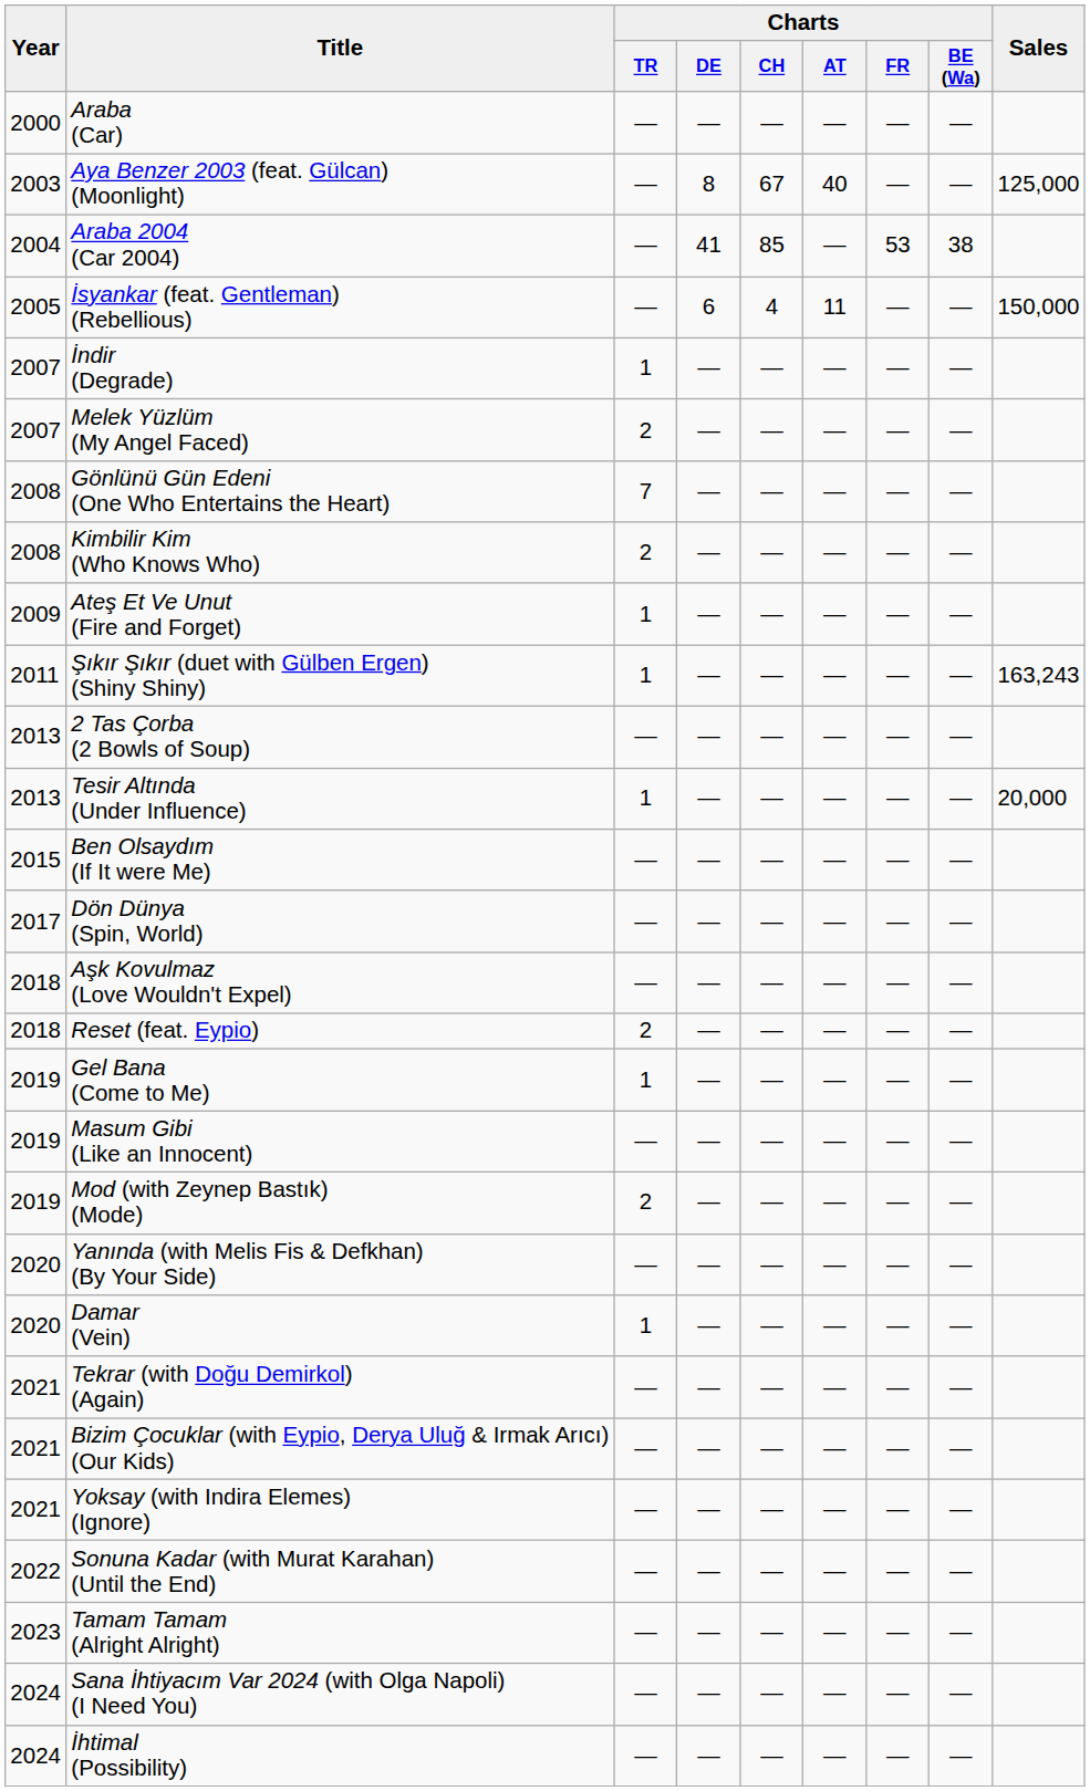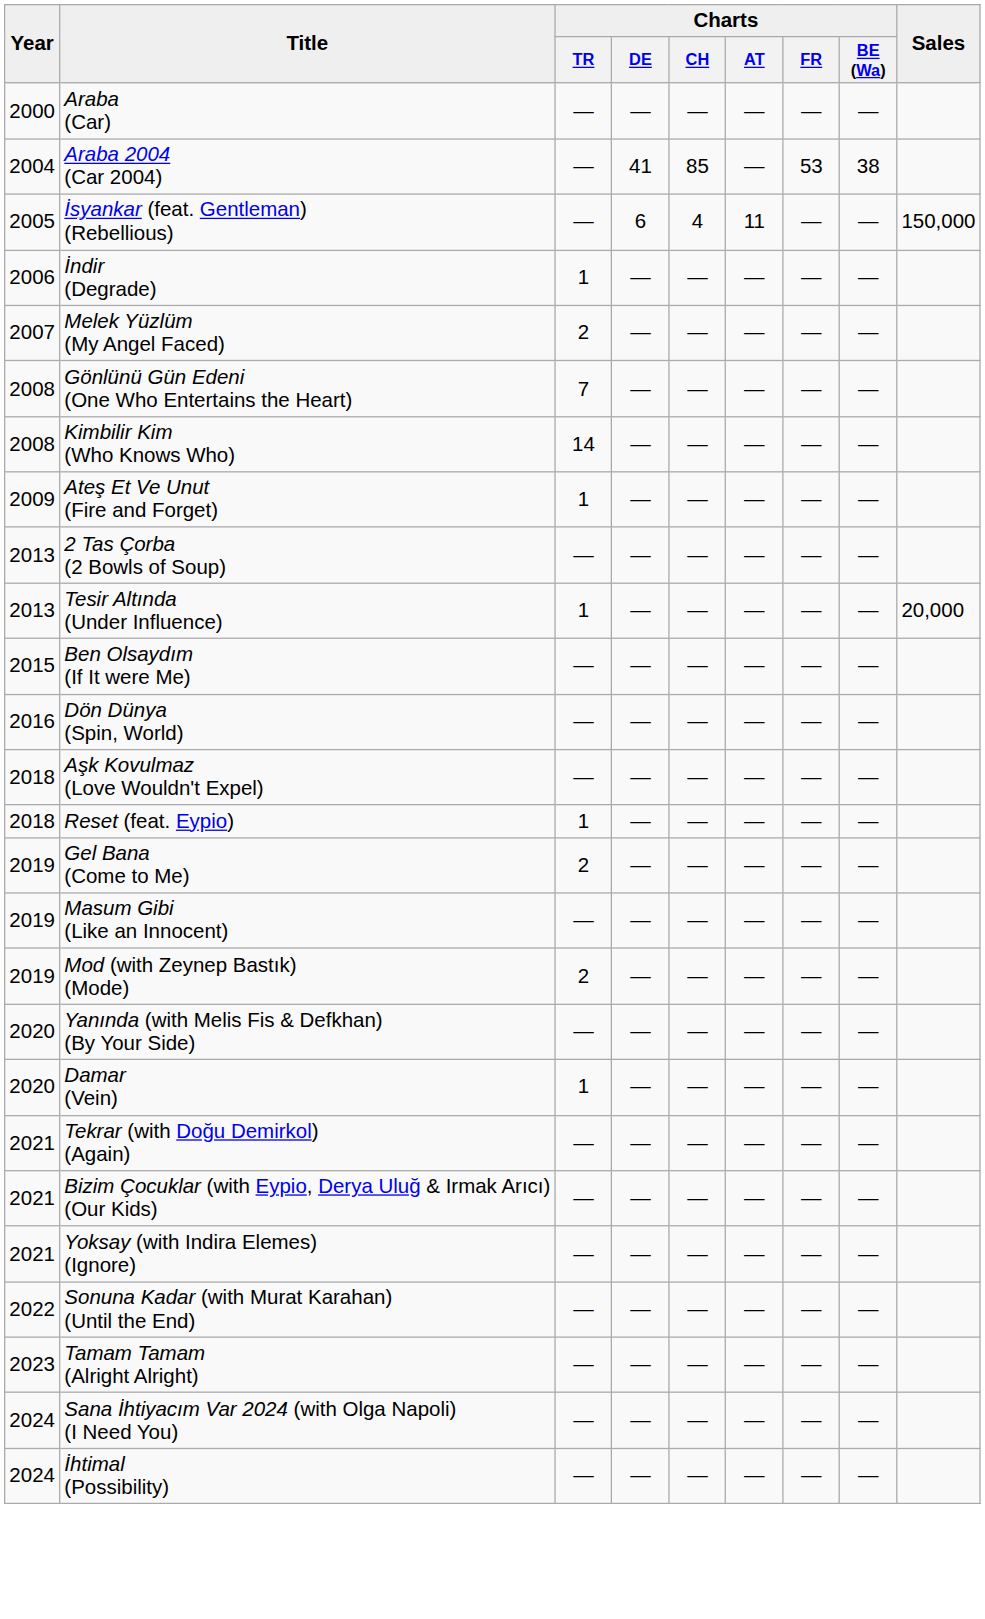 <table class="wikitable">
 <tr>
 <th style="background:#efefef;" rowspan="2">Year</th>
 <th style="background:#efefef;" rowspan="2">Title</th>
 <th style="background:#efefef;" colspan="6">Charts</th>
 <th style="background:#efefef;" rowspan="2">Sales</th>
 </tr>
 <tr>
 <th style="width:3em;font-size:80%"><a href='#'>TR</a></th>
 <th style="width:3em;font-size:80%"><a href='#'>DE</a></th>
 <th style="width:3em;font-size:80%"><a href='#'>CH</a></th>
 <th style="width:3em;font-size:80%"><a href='#'>AT</a></th>
 <th style="width:3em;font-size:80%"><a href='#'>FR</a></th>
 <th style="width:3em;font-size:80%"><a href='#'>BE</a> (<a href='#'>Wa</a>)</th>
 </tr>
 <tr>
 <td>2000</td>
 <td><em>Araba</em> <br>(Car)</td>
 <td align="center">—</td>
 <td align="center">—</td>
 <td align="center">—</td>
 <td align="center">—</td>
 <td align="center">—</td>
 <td align="center">—</td>
 <td></td>
 </tr>
 <tr>
-<td>2003</td>
-<td><em><a href='#'>Aya Benzer 2003</a></em> (feat. <a href='#'>Gülcan</a>) <br>(Moonlight)</td>
-<td align="center">—</td>
-<td align="center">8</td>
-<td align="center">67</td>
-<td align="center">40</td>
-<td align="center">—</td>
-<td align="center">—</td>
-<td>125,000</td>
-</tr>
-<tr>
 <td>2004</td>
 <td><em><a href='#'>Araba 2004</a></em> <br>(Car 2004)</td>
 <td align="center">—</td>
 <td align="center">41</td>
 <td align="center">85</td>
 <td align="center">—</td>
 <td align="center">53</td>
 <td align="center">38</td>
 <td></td>
 </tr>
 <tr>
 <td>2005</td>
 <td><em><a href='#'>İsyankar</a></em> (feat. <a href='#'>Gentleman</a>)<br>(Rebellious)</td>
 <td align="center">—</td>
 <td align="center">6</td>
 <td align="center">4</td>
 <td align="center">11</td>
 <td align="center">—</td>
 <td align="center">—</td>
 <td>150,000</td>
 </tr>
 <tr>
-<td>2007</td>
+<td>2006</td>
 <td><em>İndir</em><br>(Degrade)</td>
 <td align="center">1</td>
 <td align="center">—</td>
 <td align="center">—</td>
 <td align="center">—</td>
 <td align="center">—</td>
 <td align="center">—</td>
 <td></td>
 </tr>
 <tr>
 <td>2007</td>
 <td><em>Melek Yüzlüm</em><br>(My Angel Faced)</td>
 <td align="center">2</td>
 <td align="center">—</td>
 <td align="center">—</td>
 <td align="center">—</td>
 <td align="center">—</td>
 <td align="center">—</td>
 <td></td>
 </tr>
 <tr>
 <td>2008</td>
 <td><em>Gönlünü Gün Edeni</em><br>(One Who Entertains the Heart)</td>
 <td align="center">7</td>
 <td align="center">—</td>
 <td align="center">—</td>
 <td align="center">—</td>
 <td align="center">—</td>
 <td align="center">—</td>
 <td></td>
 </tr>
 <tr>
 <td>2008</td>
 <td><em>Kimbilir Kim</em><br>(Who Knows Who)</td>
-<td align="center">2</td>
+<td align="center">14</td>
 <td align="center">—</td>
 <td align="center">—</td>
 <td align="center">—</td>
 <td align="center">—</td>
 <td align="center">—</td>
 <td></td>
 </tr>
 <tr>
 <td>2009</td>
 <td><em>Ateş Et Ve Unut</em><br>(Fire and Forget)</td>
 <td align="center">1</td>
 <td align="center">—</td>
 <td align="center">—</td>
 <td align="center">—</td>
 <td align="center">—</td>
 <td align="center">—</td>
 <td></td>
-</tr>
-<tr>
-<td>2011</td>
-<td><em>Şıkır Şıkır</em> (duet with <a href='#'>Gülben Ergen</a>) <br>(Shiny Shiny)</td>
-<td align="center">1</td>
-<td align="center">—</td>
-<td align="center">—</td>
-<td align="center">—</td>
-<td align="center">—</td>
-<td align="center">—</td>
-<td>163,243</td>
 </tr>
 <tr>
 <td>2013</td>
 <td><em>2 Tas Çorba</em> <br>(2 Bowls of Soup)</td>
 <td align="center">—</td>
 <td align="center">—</td>
 <td align="center">—</td>
 <td align="center">—</td>
 <td align="center">—</td>
 <td align="center">—</td>
 <td></td>
 </tr>
 <tr>
 <td>2013</td>
 <td><em>Tesir Altında</em> <br>(Under Influence)</td>
 <td align="center">1</td>
 <td align="center">—</td>
 <td align="center">—</td>
 <td align="center">—</td>
 <td align="center">—</td>
 <td align="center">—</td>
 <td>20,000</td>
 </tr>
 <tr>
 <td>2015</td>
 <td><em>Ben Olsaydım</em> <br>(If It were Me)</td>
 <td align="center">—</td>
 <td align="center">—</td>
 <td align="center">—</td>
 <td align="center">—</td>
 <td align="center">—</td>
 <td align="center">—</td>
 <td></td>
 </tr>
 <tr>
-<td>2017</td>
+<td>2016</td>
 <td><em>Dön Dünya</em> <br>(Spin, World)</td>
 <td align="center">—</td>
 <td align="center">—</td>
 <td align="center">—</td>
 <td align="center">—</td>
 <td align="center">—</td>
 <td align="center">—</td>
 <td></td>
 </tr>
 <tr>
 <td>2018</td>
 <td><em>Aşk Kovulmaz</em> <br>(Love Wouldn't Expel)</td>
 <td align="center">—</td>
 <td align="center">—</td>
 <td align="center">—</td>
 <td align="center">—</td>
 <td align="center">—</td>
 <td align="center">—</td>
 <td></td>
 </tr>
 <tr>
 <td>2018</td>
 <td><em>Reset</em> (feat. <a href='#'>Eypio</a>)</td>
-<td align="center">2</td>
+<td align="center">1</td>
 <td align="center">—</td>
 <td align="center">—</td>
 <td align="center">—</td>
 <td align="center">—</td>
 <td align="center">—</td>
 <td></td>
 </tr>
 <tr>
 <td>2019</td>
 <td><em>Gel Bana</em> <br>(Come to Me)</td>
-<td align="center">1</td>
+<td align="center">2</td>
 <td align="center">—</td>
 <td align="center">—</td>
 <td align="center">—</td>
 <td align="center">—</td>
 <td align="center">—</td>
 <td></td>
 </tr>
 <tr>
 <td>2019</td>
 <td><em>Masum Gibi</em> <br>(Like an Innocent)</td>
 <td align="center">—</td>
 <td align="center">—</td>
 <td align="center">—</td>
 <td align="center">—</td>
 <td align="center">—</td>
 <td align="center">—</td>
 <td></td>
 </tr>
 <tr>
 <td>2019</td>
 <td><em>Mod</em> (with Zeynep Bastık)<br>(Mode)</td>
 <td align="center">2</td>
 <td align="center">—</td>
 <td align="center">—</td>
 <td align="center">—</td>
 <td align="center">—</td>
 <td align="center">—</td>
 <td></td>
 </tr>
 <tr>
 <td>2020</td>
 <td><em>Yanında</em> (with Melis Fis & Defkhan)<br>(By Your Side)</td>
 <td align="center">—</td>
 <td align="center">—</td>
 <td align="center">—</td>
 <td align="center">—</td>
 <td align="center">—</td>
 <td align="center">—</td>
 <td></td>
 </tr>
 <tr>
 <td>2020</td>
 <td><em>Damar</em><br>(Vein)</td>
 <td align="center">1</td>
 <td align="center">—</td>
 <td align="center">—</td>
 <td align="center">—</td>
 <td align="center">—</td>
 <td align="center">—</td>
 <td></td>
 </tr>
 <tr>
 <td>2021</td>
 <td><em>Tekrar</em> (with <a href='#'>Doğu Demirkol</a>)<br>(Again)</td>
 <td align="center">—</td>
 <td align="center">—</td>
 <td align="center">—</td>
 <td align="center">—</td>
 <td align="center">—</td>
 <td align="center">—</td>
 <td></td>
 </tr>
 <tr>
 <td>2021</td>
 <td><em>Bizim Çocuklar</em> (with <a href='#'>Eypio</a>, <a href='#'>Derya Uluğ</a> & Irmak Arıcı)<br>(Our Kids)</td>
 <td align="center">—</td>
 <td align="center">—</td>
 <td align="center">—</td>
 <td align="center">—</td>
 <td align="center">—</td>
 <td align="center">—</td>
 <td></td>
 </tr>
 <tr>
 <td>2021</td>
 <td><em>Yoksay</em> (with Indira Elemes)<br>(Ignore)</td>
 <td align="center">—</td>
 <td align="center">—</td>
 <td align="center">—</td>
 <td align="center">—</td>
 <td align="center">—</td>
 <td align="center">—</td>
 <td></td>
 </tr>
 <tr>
 <td>2022</td>
 <td><em>Sonuna Kadar</em> (with Murat Karahan)<br>(Until the End)</td>
 <td align="center">—</td>
 <td align="center">—</td>
 <td align="center">—</td>
 <td align="center">—</td>
 <td align="center">—</td>
 <td align="center">—</td>
 <td></td>
 </tr>
 <tr>
 <td>2023</td>
 <td><em>Tamam Tamam</em><br>(Alright Alright)</td>
 <td align="center">—</td>
 <td align="center">—</td>
 <td align="center">—</td>
 <td align="center">—</td>
 <td align="center">—</td>
 <td align="center">—</td>
 <td></td>
 </tr>
 <tr>
 <td>2024</td>
 <td><em>Sana İhtiyacım Var 2024</em> (with Olga Napoli)<br>(I Need You)</td>
 <td align="center">—</td>
 <td align="center">—</td>
 <td align="center">—</td>
 <td align="center">—</td>
 <td align="center">—</td>
 <td align="center">—</td>
 <td></td>
 </tr>
 <tr>
 <td>2024</td>
 <td><em>İhtimal</em><br>(Possibility)</td>
 <td align="center">—</td>
 <td align="center">—</td>
 <td align="center">—</td>
 <td align="center">—</td>
 <td align="center">—</td>
 <td align="center">—</td>
 <td></td>
 </tr>
 <tr>
 </tr>
 </table>
